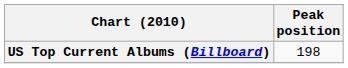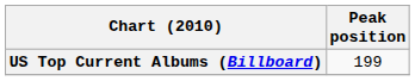 <table class="wikitable sortable plainrowheaders" style="text-align:center">
 <tr>
 <th scope="col">Chart (2010)</th>
 <th scope="col">Peak<br>position</th>
 </tr>
 <tr>
 <th scope="row">US Top Current Albums (<em><a href='#'>Billboard</a></em>)</th>
-<td>198</td>
+<td>199</td>
 </tr>
 <tr>
 </tr>
 </table>
